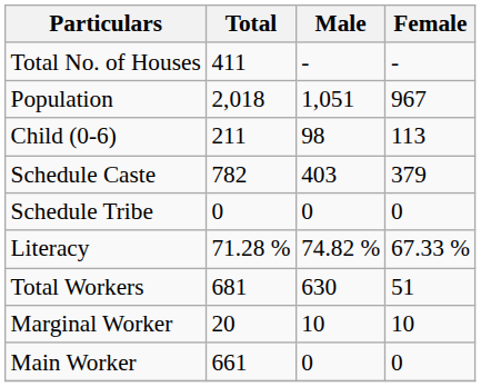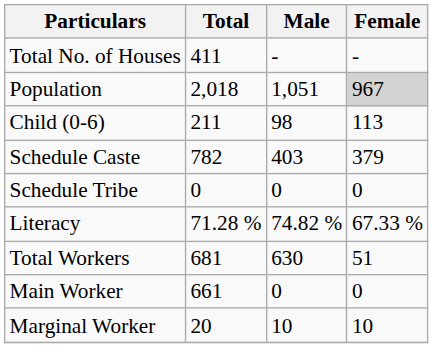 <table class="wikitable sortable">
 <tr>
 <th>Particulars</th>
 <th>Total</th>
 <th>Male</th>
 <th>Female</th>
 </tr>
 <tr>
 <td>Total No. of Houses</td>
 <td>411</td>
 <td>-</td>
 <td>-</td>
 </tr>
 <tr>
 <td>Population</td>
 <td>2,018</td>
 <td>1,051</td>
-<td>967</td>
+<td style="background: lightgrey;">967</td>
 </tr>
 <tr>
 <td>Child (0-6)</td>
 <td>211</td>
 <td>98</td>
 <td>113</td>
 </tr>
 <tr>
 <td>Schedule Caste</td>
 <td>782</td>
 <td>403</td>
 <td>379</td>
 </tr>
 <tr>
 <td>Schedule Tribe</td>
 <td>0</td>
 <td>0</td>
 <td>0</td>
 </tr>
 <tr>
 <td>Literacy</td>
 <td>71.28 %</td>
 <td>74.82 %</td>
 <td>67.33 %</td>
 </tr>
 <tr>
 <td>Total Workers</td>
 <td>681</td>
 <td>630</td>
 <td>51</td>
 </tr>
 <tr>
+<td>Main Worker</td>
+<td>661</td>
+<td>0</td>
+<td>0</td>
+</tr>
+<tr>
 <td>Marginal Worker</td>
 <td>20</td>
 <td>10</td>
 <td>10</td>
 </tr>
 <tr>
-<td>Main Worker</td>
-<td>661</td>
-<td>0</td>
-<td>0</td>
-</tr>
-<tr>
 </tr>
 </table>
